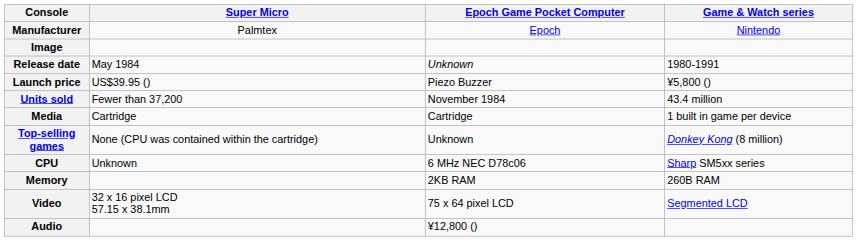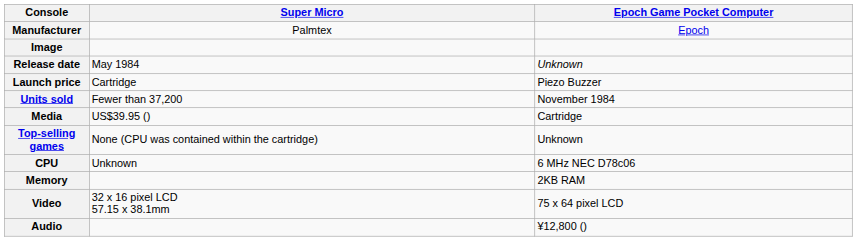 <table class="wikitable">
 <tr>
 <th style="width: 10%">Console</th>
 <th><a href='#'>Super Micro</a></th>
 <th><a href='#'>Epoch Game Pocket Computer</a></th>
-<th><a href='#'>Game & Watch series</a></th>
 </tr>
 <tr style="text-align:center;">
 <th>Manufacturer</th>
 <td>Palmtex</td>
 <td><a href='#'>Epoch</a></td>
-<td><a href='#'>Nintendo</a></td>
 </tr>
 <tr style="text-align:center;">
 <th>Image</th>
-<td><strong></strong></td>
 <td><strong></strong></td>
 <td><strong></strong></td>
 </tr>
 <tr style="vertical-align: top">
 <th>Release date</th>
 <td>May 1984</td>
 <td><em>Unknown</em></td>
-<td>1980-1991</td>
 </tr>
 <tr>
 <th>Launch price</th>
-<td>US$39.95 ()</td>
+<td>Cartridge</td>
 <td>Piezo Buzzer</td>
-<td>¥5,800 ()</td>
 </tr>
 <tr>
 <th><a href='#'>Units sold</a></th>
 <td>Fewer than 37,200</td>
 <td>November 1984</td>
-<td>43.4 million</td>
 </tr>
 <tr>
 <th>Media</th>
+<td>US$39.95 ()</td>
 <td>Cartridge</td>
-<td>Cartridge</td>
-<td>1 built in game per device</td>
 </tr>
 <tr>
 <th><a href='#'>Top-selling games</a></th>
 <td>None (CPU was contained within the cartridge)</td>
 <td>Unknown</td>
-<td><em><a href='#'>Donkey Kong</a></em> (8 million)</td>
 </tr>
 <tr>
 <th>CPU</th>
 <td>Unknown</td>
 <td>6 MHz NEC D78c06</td>
-<td><a href='#'>Sharp</a> SM5xx series</td>
 </tr>
 <tr>
 <th>Memory</th>
 <td></td>
 <td>2KB RAM</td>
-<td>260B RAM</td>
 </tr>
 <tr>
 <th>Video</th>
 <td>32 x 16 pixel LCD<br>57.15 x 38.1mm</td>
 <td>75 x 64 pixel LCD</td>
-<td><a href='#'>Segmented LCD</a></td>
 </tr>
 <tr>
 <th>Audio</th>
 <td></td>
 <td>¥12,800 ()</td>
-<td></td>
 </tr>
 </table>
